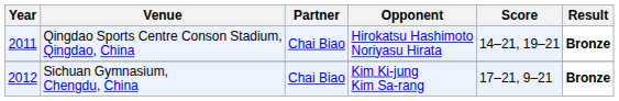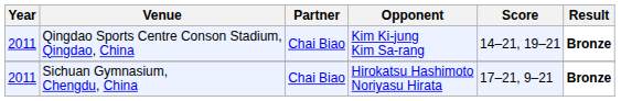 <table class="sortable wikitable" style="font-size: 90%;">
 <tr>
 <th>Year</th>
 <th>Venue</th>
 <th>Partner</th>
 <th>Opponent</th>
 <th>Score</th>
 <th>Result</th>
 </tr>
 <tr style="background:#ECF2FF">
 <td align="center"><a href='#'>2011</a></td>
 <td align="left">Qingdao Sports Centre Conson Stadium,<br><a href='#'>Qingdao</a>, <a href='#'>China</a></td>
 <td align="left"> <a href='#'>Chai Biao</a></td>
-<td align="left"> <a href='#'>Hirokatsu Hashimoto</a> <br>  <a href='#'>Noriyasu Hirata</a></td>
+<td align="left"> <a href='#'>Kim Ki-jung</a> <br>  <a href='#'>Kim Sa-rang</a></td>
 <td align="left">14–21, 19–21</td>
 <td style="text-align:left; background:white"> <strong>Bronze</strong></td>
 </tr>
 <tr>
 </tr>
 <tr style="background:#ECF2FF">
-<td align="center"><a href='#'>2012</a></td>
+<td align="center"><a href='#'>2011</a></td>
 <td align="left">Sichuan Gymnasium,<br><a href='#'>Chengdu</a>, <a href='#'>China</a></td>
 <td align="left"> <a href='#'>Chai Biao</a></td>
-<td align="left"> <a href='#'>Kim Ki-jung</a> <br>  <a href='#'>Kim Sa-rang</a></td>
+<td align="left"> <a href='#'>Hirokatsu Hashimoto</a> <br>  <a href='#'>Noriyasu Hirata</a></td>
 <td align="left">17–21, 9–21</td>
 <td style="text-align:left; background:white"> <strong>Bronze</strong></td>
 </tr>
 </table>
